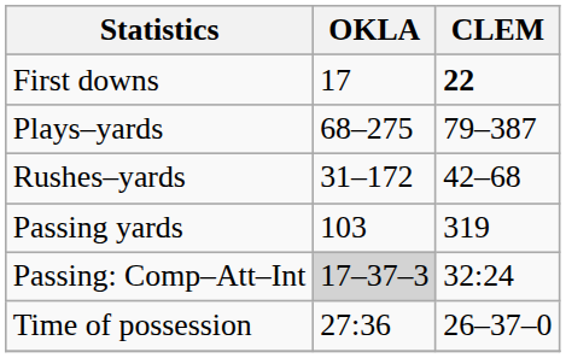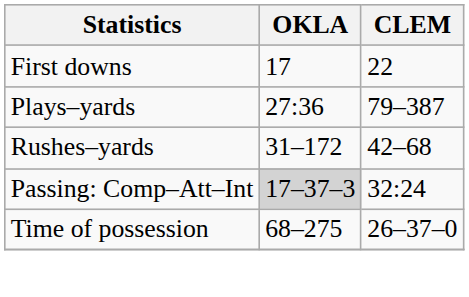 <table class="wikitable">
 <tr>
 <th>Statistics</th>
 <th>OKLA</th>
 <th>CLEM</th>
 </tr>
 <tr>
 <td>First downs</td>
 <td>17</td>
-<td><strong>22</strong></td>
+<td>22</td>
 </tr>
 <tr>
 <td>Plays–yards</td>
-<td>68–275</td>
+<td>27:36</td>
 <td>79–387</td>
 </tr>
 <tr>
 <td>Rushes–yards</td>
 <td>31–172</td>
 <td>42–68</td>
 </tr>
 <tr>
-<td>Passing yards</td>
-<td>103</td>
-<td>319</td>
-</tr>
-<tr>
 <td>Passing: Comp–Att–Int</td>
 <td style="background: lightgrey;">17–37–3</td>
 <td>32:24</td>
 </tr>
 <tr>
 <td>Time of possession</td>
-<td>27:36</td>
+<td>68–275</td>
 <td>26–37–0</td>
 </tr>
 <tr>
 </tr>
 </table>
